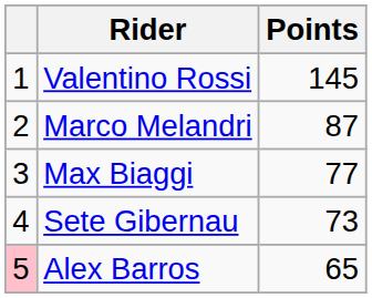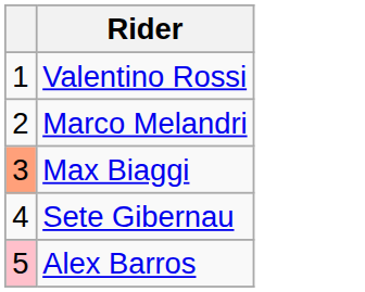 <table class="wikitable" style="font-size: 95%;">
 <tr>
 <th></th>
 <th>Rider</th>
-<th>Points</th>
 </tr>
 <tr>
 <td align=center>1</td>
 <td> <a href='#'>Valentino Rossi</a></td>
-<td align=right>145</td>
 </tr>
 <tr>
 <td align=center>2</td>
 <td> <a href='#'>Marco Melandri</a></td>
-<td align=right>87</td>
 </tr>
 <tr>
-<td align=center>3</td>
+<td align=center style="background: lightsalmon;">3</td>
 <td> <a href='#'>Max Biaggi</a></td>
-<td align=right>77</td>
 </tr>
 <tr>
 <td align=center>4</td>
 <td> <a href='#'>Sete Gibernau</a></td>
-<td align=right>73</td>
 </tr>
 <tr>
 <td align=center style="background: pink;">5</td>
 <td> <a href='#'>Alex Barros</a></td>
-<td align=right>65</td>
 </tr>
 </table>
